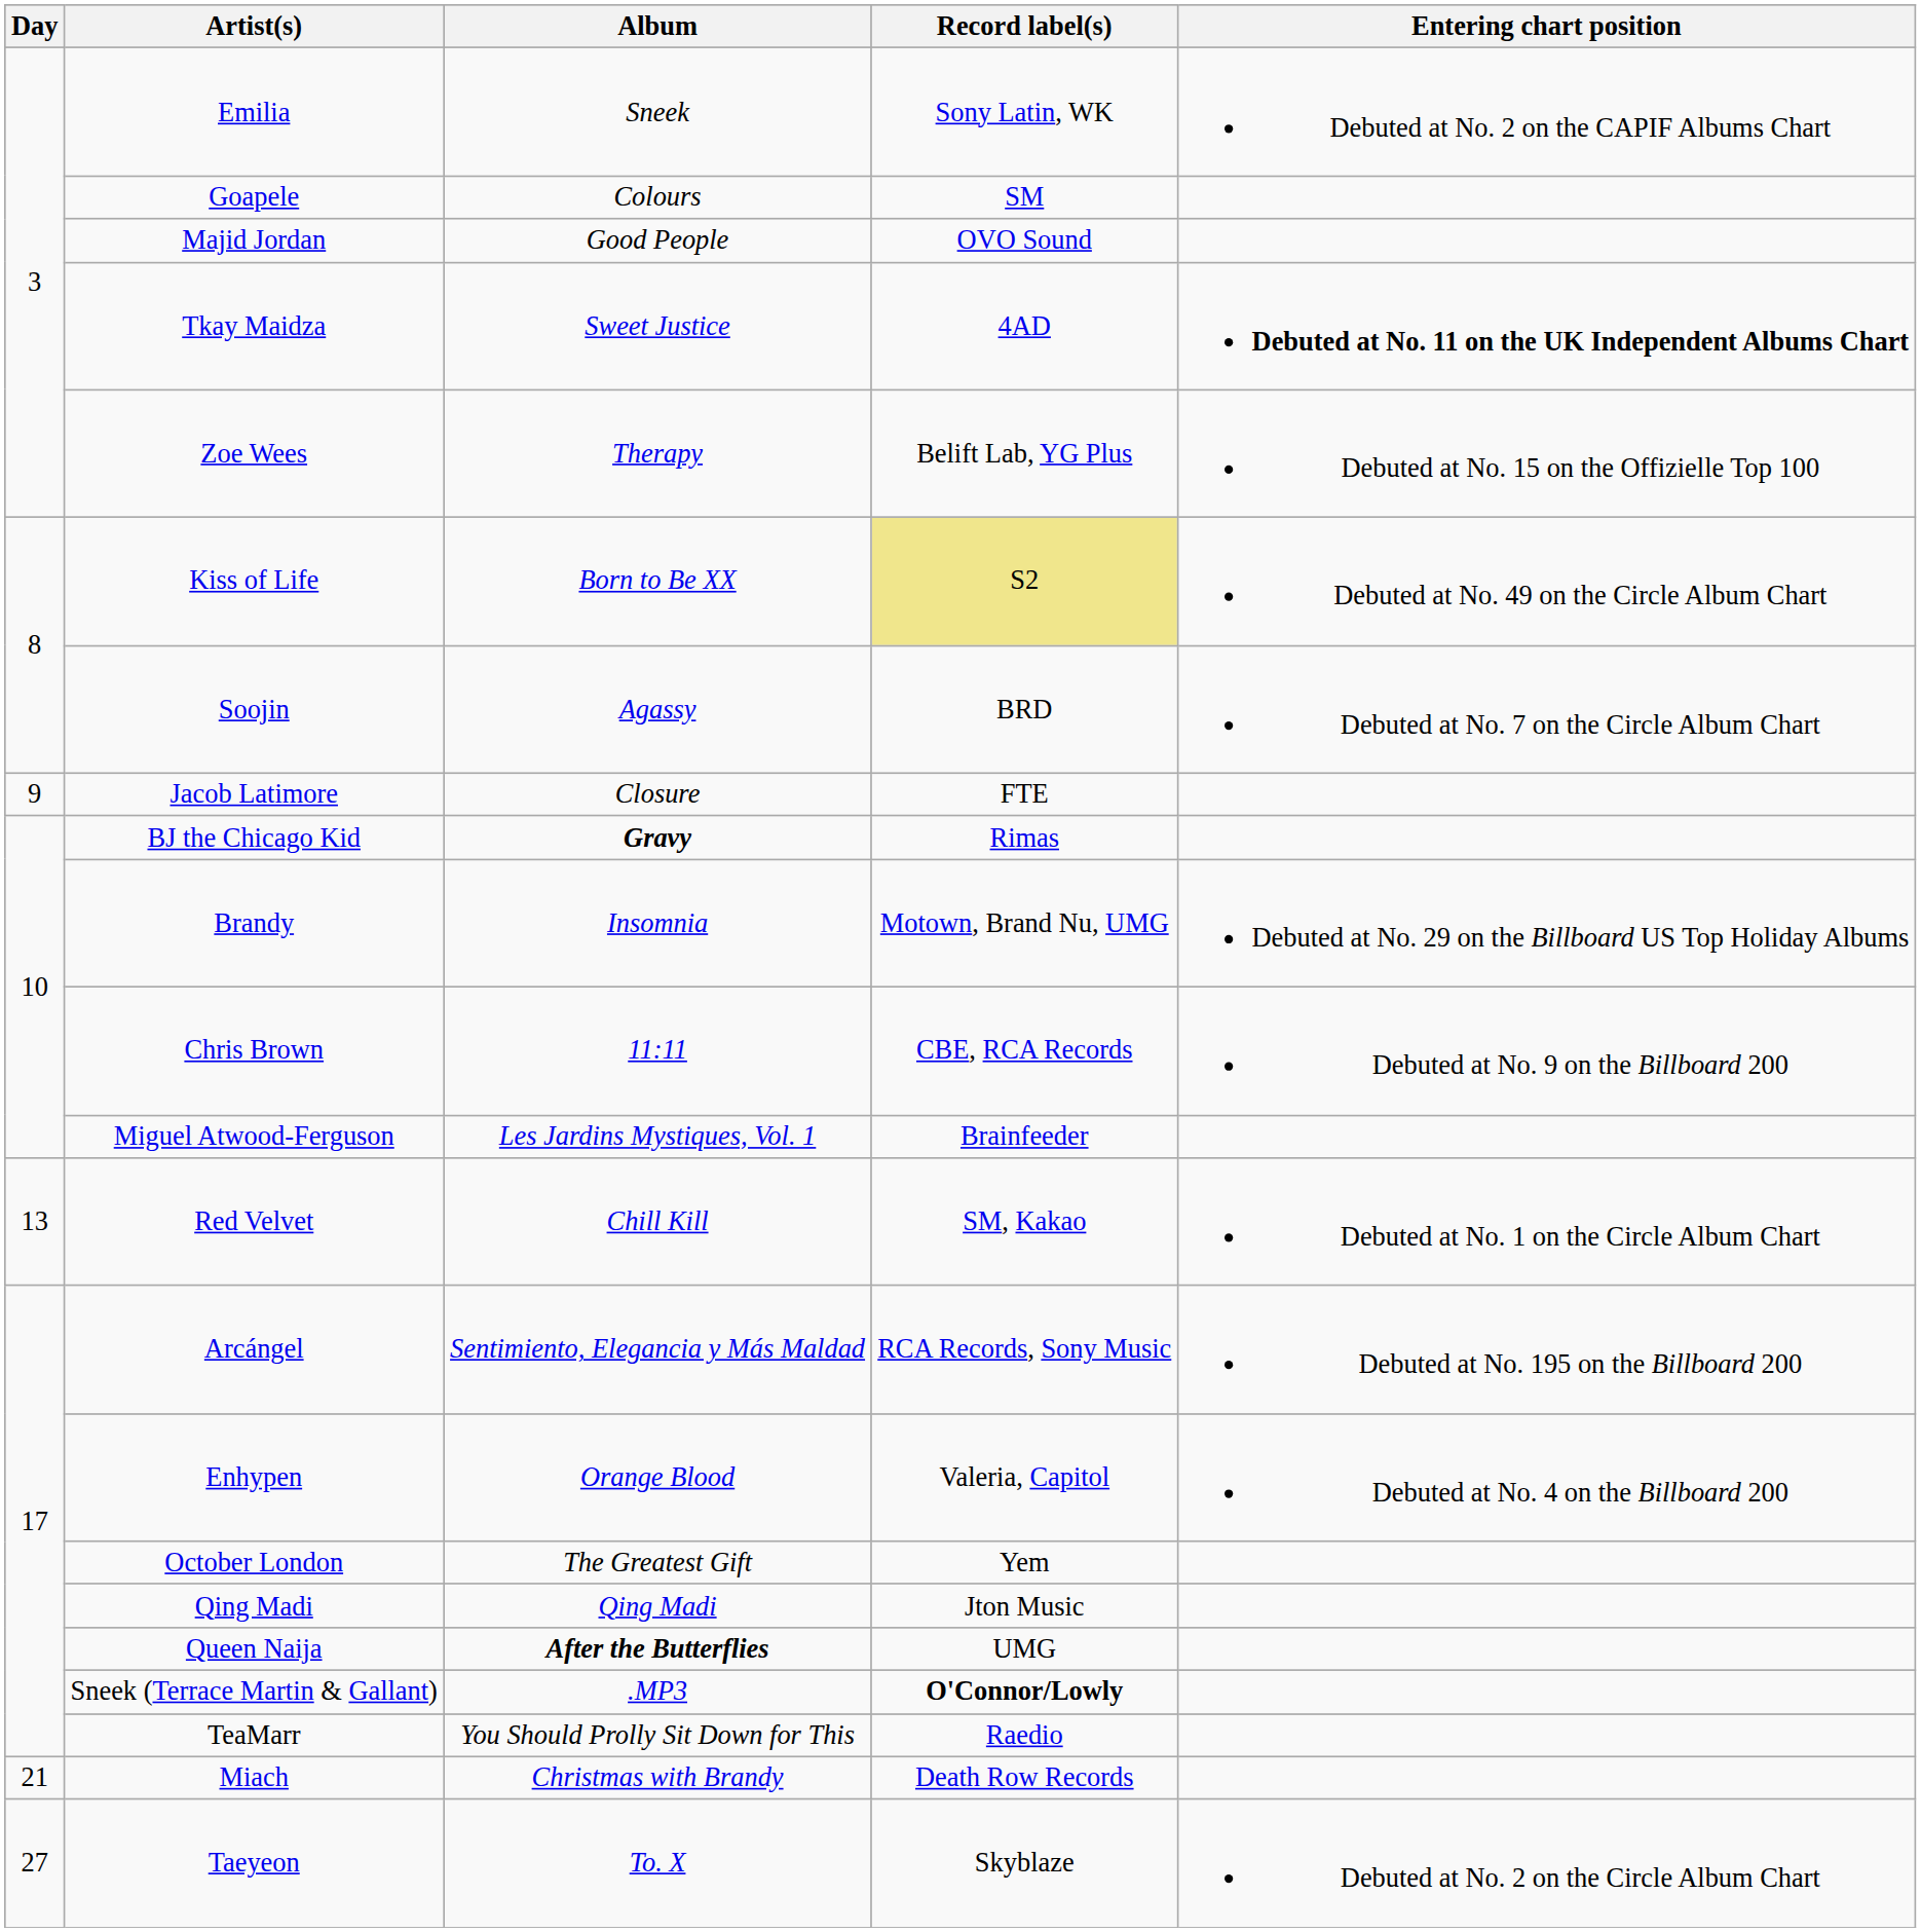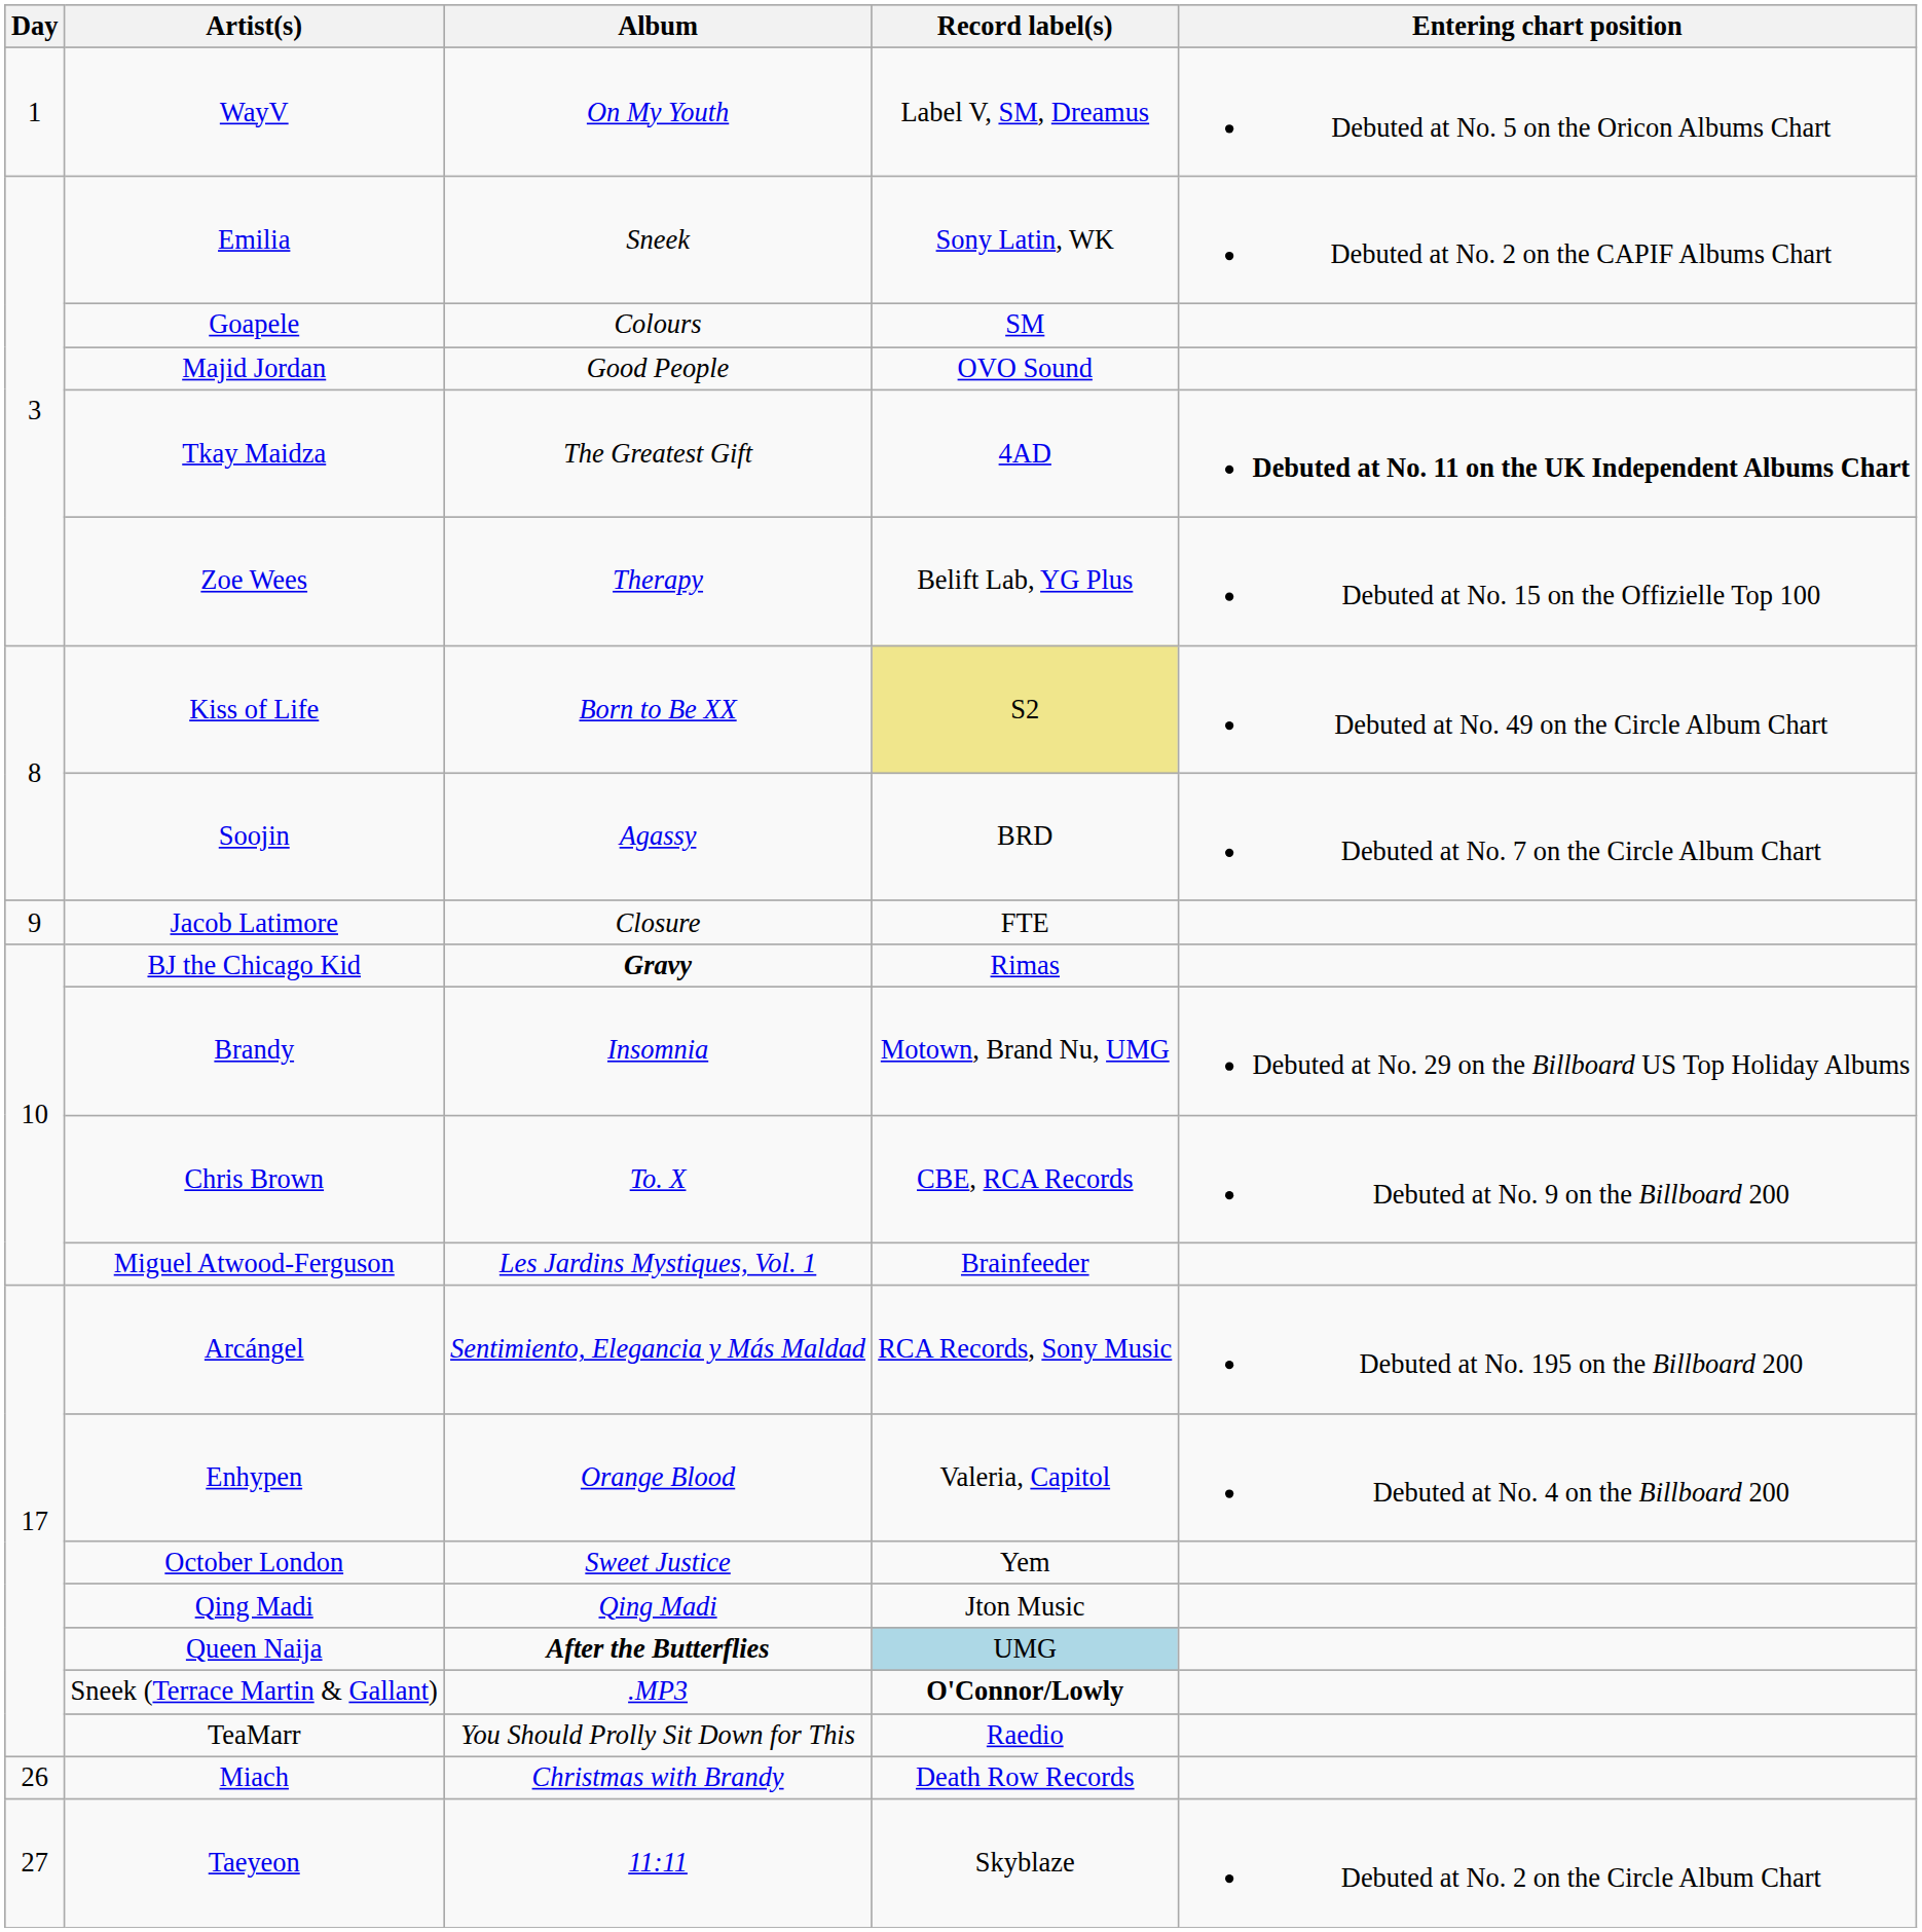 <table class="wikitable" style="text-align:center;">
 <tr>
 <th scope="col">Day</th>
 <th scope="col">Artist(s)</th>
 <th scope="col">Album</th>
 <th scope="col">Record label(s)</th>
 <th scope="col">Entering chart position</th>
+</tr>
+<tr>
+<td>1</td>
+<td><a href='#'>WayV</a></td>
+<td><em><a href='#'>On My Youth</a></em></td>
+<td>Label V, <a href='#'>SM</a>, <a href='#'>Dreamus</a></td>
+<td><br><ul><li>Debuted at No. 5 on the Oricon Albums Chart</li></ul></td>
 </tr>
 <tr>
 <td rowspan="5">3</td>
 <td><a href='#'>Emilia</a></td>
 <td><em>Sneek</em></td>
 <td><a href='#'>Sony Latin</a>, WK</td>
 <td><br><ul><li>Debuted at No. 2 on the CAPIF Albums Chart</li></ul></td>
 </tr>
 <tr>
 <td><a href='#'>Goapele</a></td>
 <td><em>Colours</em></td>
 <td><a href='#'>SM</a></td>
 <td></td>
 </tr>
 <tr>
 <td><a href='#'>Majid Jordan</a></td>
 <td><em>Good People</em></td>
 <td><a href='#'>OVO Sound</a></td>
 <td></td>
 </tr>
 <tr>
 <td><a href='#'>Tkay Maidza</a></td>
-<td><em><a href='#'>Sweet Justice</a></em></td>
+<td><em>The Greatest Gift</em></td>
 <td><a href='#'>4AD</a></td>
 <td><strong><br><ul><li>Debuted at No. 11 on the UK Independent Albums Chart</li></ul></strong></td>
 </tr>
 <tr>
 <td><a href='#'>Zoe Wees</a></td>
 <td><em><a href='#'>Therapy</a></em></td>
 <td>Belift Lab, <a href='#'>YG Plus</a></td>
 <td><br><ul><li>Debuted at No. 15 on the Offizielle Top 100</li></ul></td>
 </tr>
 <tr>
 <td rowspan="2">8</td>
 <td><a href='#'>Kiss of Life</a></td>
 <td><em><a href='#'>Born to Be XX</a></em></td>
 <td style="background: khaki;">S2</td>
 <td><br><ul><li>Debuted at No. 49 on the Circle Album Chart</li></ul></td>
 </tr>
 <tr>
 <td><a href='#'>Soojin</a></td>
 <td><em><a href='#'>Agassy</a></em></td>
 <td>BRD</td>
 <td><br><ul><li>Debuted at No. 7 on the Circle Album Chart</li></ul></td>
 </tr>
 <tr>
 <td>9</td>
 <td><a href='#'>Jacob Latimore</a></td>
 <td><em>Closure</em></td>
 <td>FTE</td>
 <td></td>
 </tr>
 <tr>
 <td rowspan="4">10</td>
 <td><a href='#'>BJ the Chicago Kid</a></td>
 <td><strong><em>Gravy</em></strong></td>
 <td><a href='#'>Rimas</a></td>
 <td></td>
 </tr>
 <tr>
 <td><a href='#'>Brandy</a></td>
 <td><em><a href='#'>Insomnia</a></em></td>
 <td><a href='#'>Motown</a>, Brand Nu, <a href='#'>UMG</a></td>
 <td><br><ul><li>Debuted at No. 29 on the <em>Billboard</em> US Top Holiday Albums</li></ul></td>
 </tr>
 <tr>
 <td><a href='#'>Chris Brown</a></td>
-<td><em><a href='#'>11:11</a></em></td>
+<td><em><a href='#'>To. X</a></em></td>
 <td><a href='#'>CBE</a>, <a href='#'>RCA Records</a></td>
 <td><br><ul><li>Debuted at No. 9 on the <em>Billboard</em> 200</li></ul></td>
 </tr>
 <tr>
 <td><a href='#'>Miguel Atwood-Ferguson</a></td>
 <td><em><a href='#'>Les Jardins Mystiques, Vol. 1</a></em></td>
 <td><a href='#'>Brainfeeder</a></td>
 <td></td>
-</tr>
-<tr>
-<td>13</td>
-<td><a href='#'>Red Velvet</a></td>
-<td><em><a href='#'>Chill Kill</a></em></td>
-<td><a href='#'>SM</a>, <a href='#'>Kakao</a></td>
-<td><br><ul><li>Debuted at No. 1 on the Circle Album Chart</li></ul></td>
 </tr>
 <tr>
 <td rowspan="7">17</td>
 <td><a href='#'>Arcángel</a></td>
 <td><em><a href='#'>Sentimiento, Elegancia y Más Maldad</a></em></td>
 <td><a href='#'>RCA Records</a>, <a href='#'>Sony Music</a></td>
 <td><br><ul><li>Debuted at No. 195 on the <em>Billboard</em> 200</li></ul></td>
 </tr>
 <tr>
 <td><a href='#'>Enhypen</a></td>
 <td><em><a href='#'>Orange Blood</a></em></td>
 <td>Valeria, <a href='#'>Capitol</a></td>
 <td><br><ul><li>Debuted at No. 4 on the <em>Billboard</em> 200</li></ul></td>
 </tr>
 <tr>
 <td><a href='#'>October London</a></td>
-<td><em>The Greatest Gift</em></td>
+<td><em><a href='#'>Sweet Justice</a></em></td>
 <td>Yem</td>
 <td></td>
 </tr>
 <tr>
 <td><a href='#'>Qing Madi</a></td>
 <td><em><a href='#'>Qing Madi</a></em></td>
 <td>Jton Music</td>
 <td></td>
 </tr>
 <tr>
 <td><a href='#'>Queen Naija</a></td>
 <td><strong><em>After the Butterflies</em></strong></td>
-<td>UMG</td>
+<td style="background: lightblue;">UMG</td>
 <td></td>
 </tr>
 <tr>
 <td>Sneek (<a href='#'>Terrace Martin</a> & <a href='#'>Gallant</a>)</td>
 <td><em><a href='#'>.MP3</a></em></td>
 <td><strong>O'Connor/Lowly</strong></td>
 <td></td>
 </tr>
 <tr>
 <td>TeaMarr</td>
 <td><em>You Should Prolly Sit Down for This</em></td>
 <td><a href='#'>Raedio</a></td>
 <td></td>
 </tr>
 <tr>
-<td>21</td>
+<td>26</td>
 <td><a href='#'>Miach</a></td>
 <td><em><a href='#'>Christmas with Brandy</a></em></td>
 <td><a href='#'>Death Row Records</a></td>
 <td></td>
 </tr>
 <tr>
 <td>27</td>
 <td><a href='#'>Taeyeon</a></td>
-<td><em><a href='#'>To. X</a></em></td>
+<td><em><a href='#'>11:11</a></em></td>
 <td>Skyblaze</td>
 <td><br><ul><li>Debuted at No. 2 on the Circle Album Chart</li></ul></td>
 </tr>
 </table>
